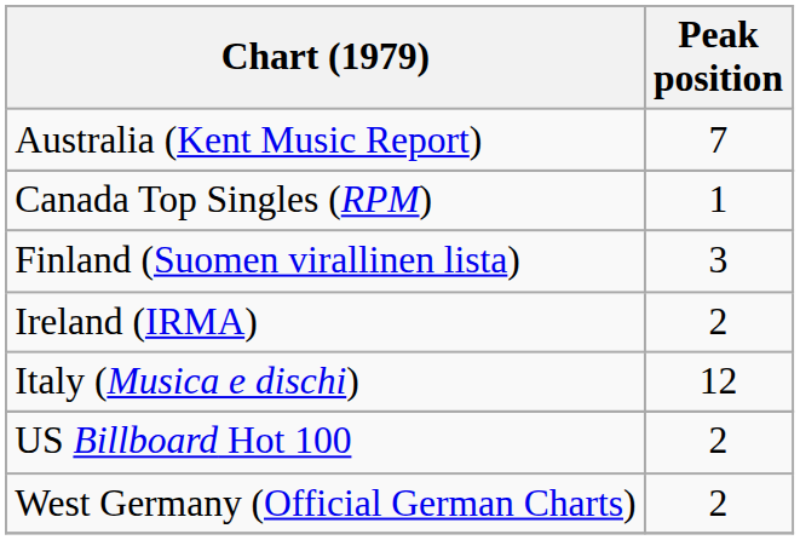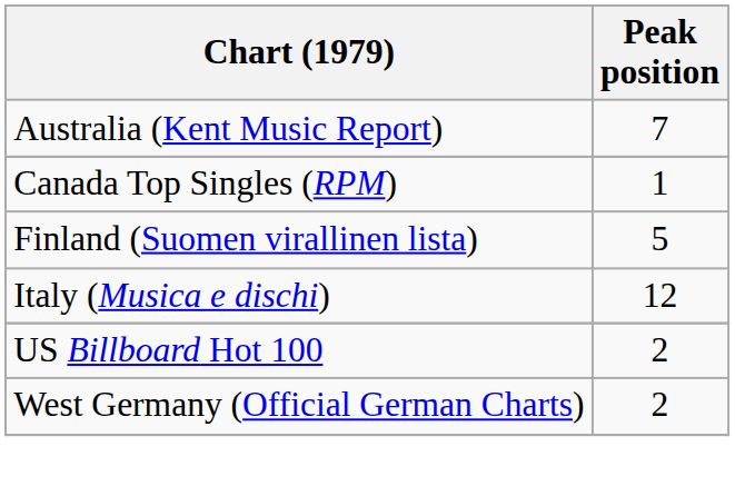 <table class="wikitable sortable">
 <tr>
 <th>Chart (1979)</th>
 <th>Peak<br>position</th>
 </tr>
 <tr>
 <td>Australia (<a href='#'>Kent Music Report</a>)</td>
 <td style="text-align:center;">7</td>
 </tr>
 <tr>
 </tr>
 <tr>
 </tr>
 <tr>
 <td>Canada Top Singles (<a href='#'><em>RPM</em></a>)</td>
 <td style="text-align:center;">1</td>
 </tr>
 <tr>
 <td>Finland (<a href='#'>Suomen virallinen lista</a>)</td>
-<td style="text-align:center;">3</td>
-</tr>
-<tr>
-<td>Ireland (<a href='#'>IRMA</a>)</td>
-<td style="text-align:center;">2</td>
+<td style="text-align:center;">5</td>
 </tr>
 <tr>
 <td>Italy (<em><a href='#'>Musica e dischi</a></em>)</td>
 <td style="text-align:center;">12</td>
 </tr>
 <tr>
 </tr>
 <tr>
 </tr>
 <tr>
 </tr>
 <tr>
 </tr>
 <tr>
 </tr>
 <tr>
 </tr>
 <tr>
 <td>US <a href='#'><em>Billboard</em> Hot 100</a></td>
 <td style="text-align:center;">2</td>
 </tr>
 <tr>
 <td>West Germany (<a href='#'>Official German Charts</a>)</td>
 <td style="text-align:center;">2</td>
 </tr>
 <tr>
 </tr>
 </table>
